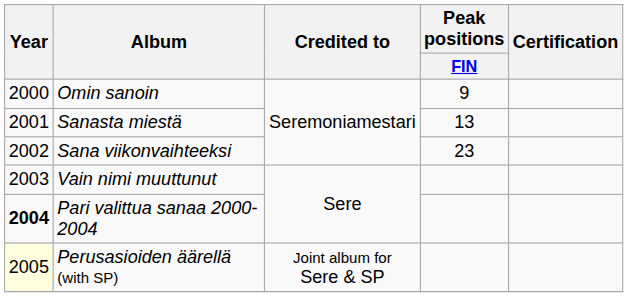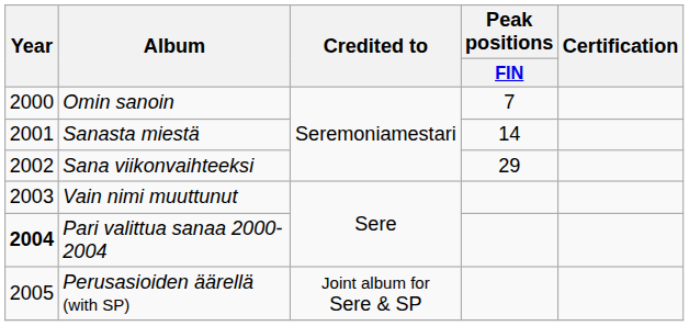 <table class="wikitable">
 <tr>
 <th align="center" rowspan="2" width="10">Year</th>
 <th align="center" rowspan="2" width="180">Album</th>
 <th align="center" rowspan="2" width="100">Credited to</th>
 <th align="center" colspan="1" width="20">Peak positions</th>
 <th align="center" rowspan="2" width="20">Certification</th>
 </tr>
 <tr>
 <th scope="col" style="width:3em;font-size:90%;"><a href='#'>FIN</a><br></th>
 </tr>
 <tr>
 <td style="text-align:center;">2000</td>
 <td><em>Omin sanoin</em></td>
 <td style="text-align:center;" rowspan=3>Seremoniamestari</td>
-<td style="text-align:center;">9</td>
+<td style="text-align:center;">7</td>
 <td></td>
 </tr>
 <tr>
 <td style="text-align:center;">2001</td>
 <td><em>Sanasta miestä</em></td>
-<td style="text-align:center;">13</td>
+<td style="text-align:center;">14</td>
 <td></td>
 </tr>
 <tr>
 <td style="text-align:center;">2002</td>
 <td><em>Sana viikonvaihteeksi</em></td>
-<td style="text-align:center;">23</td>
+<td style="text-align:center;">29</td>
 <td></td>
 </tr>
 <tr>
 <td style="text-align:center;">2003</td>
 <td><em>Vain nimi muuttunut</em></td>
 <td style="text-align:center;" rowspan=2>Sere</td>
 <td style="text-align:center;"></td>
 <td></td>
 </tr>
 <tr>
 <td style="text-align:center;"><strong>2004</strong></td>
 <td><em>Pari valittua sanaa 2000-2004</em></td>
 <td style="text-align:center;"></td>
 <td></td>
 </tr>
 <tr>
-<td style="background: lightyellow; text-align:center;">2005</td>
+<td style="text-align:center;">2005</td>
 <td><em>Perusasioiden äärellä</em> <small>(with SP)</small></td>
 <td style="text-align:center;" rowspan=1><small>Joint album for</small><br> Sere & SP</td>
 <td style="text-align:center;"></td>
 <td></td>
 </tr>
 <tr>
 </tr>
 </table>
